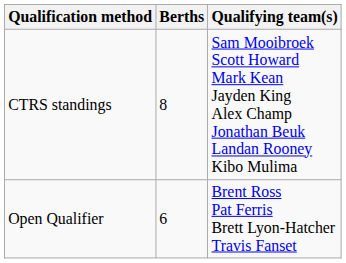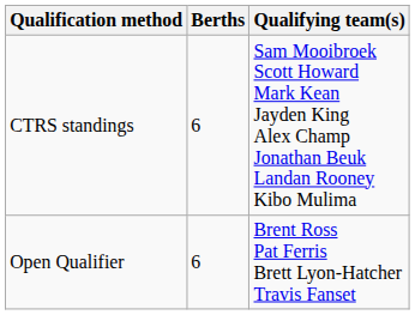 <table class="wikitable">
 <tr>
 <th scope="col">Qualification method</th>
 <th scope="col">Berths</th>
 <th scope="col">Qualifying team(s)</th>
 </tr>
 <tr>
 <td>CTRS standings</td>
-<td>8</td>
+<td>6</td>
 <td><a href='#'>Sam Mooibroek</a> <br> <a href='#'>Scott Howard</a> <br> <a href='#'>Mark Kean</a> <br> Jayden King <br> Alex Champ <br> <a href='#'>Jonathan Beuk</a> <br> <a href='#'>Landan Rooney</a> <br> Kibo Mulima</td>
 </tr>
 <tr>
 <td>Open Qualifier</td>
 <td>6</td>
 <td><a href='#'>Brent Ross</a> <br> <a href='#'>Pat Ferris</a> <br> Brett Lyon-Hatcher <br> <a href='#'>Travis Fanset</a></td>
 </tr>
 </table>
